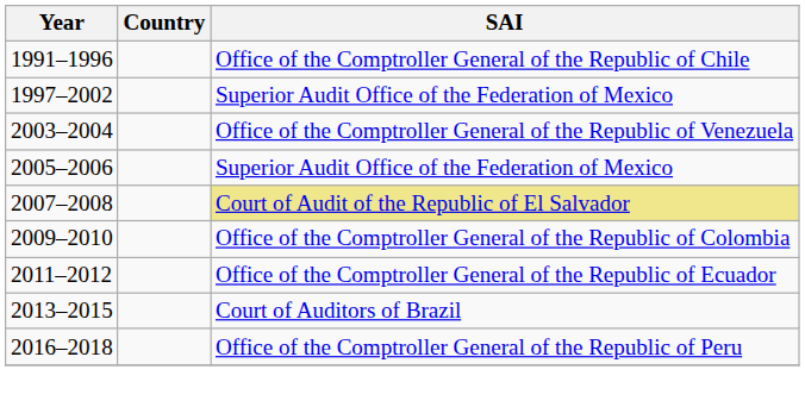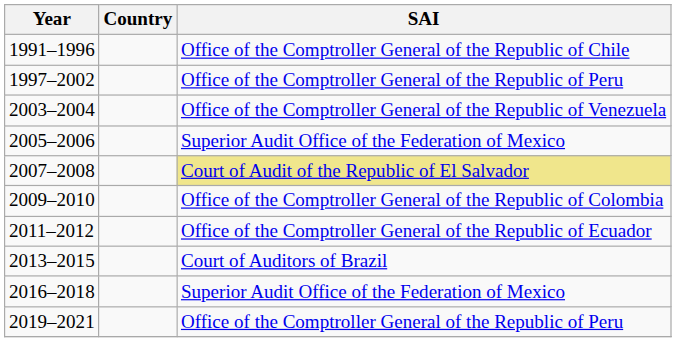 <table class="wikitable" border="1" align="center">
 <tr bgcolor="#ececec">
 <th>Year</th>
 <th>Country</th>
 <th>SAI</th>
 </tr>
 <tr>
 <td>1991–1996</td>
 <td></td>
 <td><a href='#'>Office of the Comptroller General of the Republic of Chile</a></td>
 </tr>
 <tr>
 <td>1997–2002</td>
 <td></td>
-<td><a href='#'>Superior Audit Office of the Federation of Mexico</a></td>
+<td><a href='#'>Office of the Comptroller General of the Republic of Peru</a></td>
 </tr>
 <tr>
 <td>2003–2004</td>
 <td></td>
 <td><a href='#'>Office of the Comptroller General of the Republic of Venezuela</a></td>
 </tr>
 <tr>
 <td>2005–2006</td>
 <td></td>
 <td><a href='#'>Superior Audit Office of the Federation of Mexico </a></td>
 </tr>
 <tr>
 <td>2007–2008</td>
 <td></td>
 <td style="background: khaki;"><a href='#'>Court of Audit of the Republic of El Salvador </a></td>
 </tr>
 <tr>
 <td>2009–2010</td>
 <td></td>
 <td><a href='#'>Office of the Comptroller General of the Republic of Colombia</a></td>
 </tr>
 <tr>
 <td>2011–2012</td>
 <td></td>
 <td><a href='#'>Office of the Comptroller General of the Republic of Ecuador</a></td>
 </tr>
 <tr>
 <td>2013–2015</td>
 <td></td>
 <td><a href='#'>Court of Auditors of Brazil</a></td>
 </tr>
 <tr>
 <td>2016–2018</td>
 <td></td>
+<td><a href='#'>Superior Audit Office of the Federation of Mexico</a></td>
+</tr>
+<tr>
+<td>2019–2021</td>
+<td></td>
 <td><a href='#'>Office of the Comptroller General of the Republic of Peru</a></td>
 </tr>
 <tr>
 </tr>
 </table>
